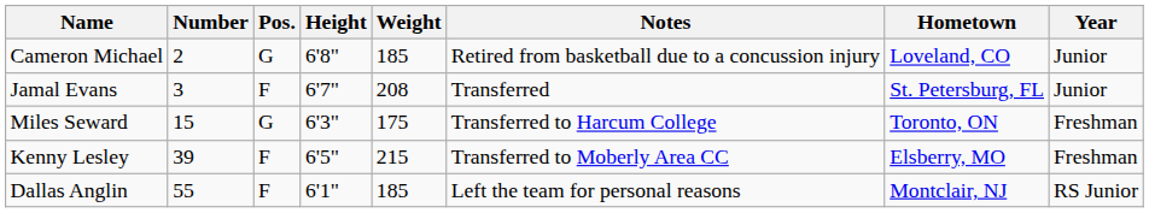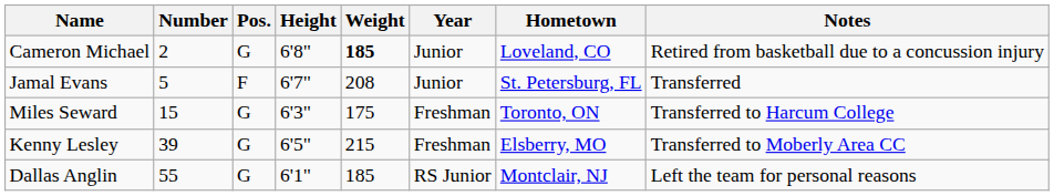 <table class="wikitable sortable" border="1">
 <tr>
 <th>Name</th>
 <th>Number</th>
 <th>Pos.</th>
 <th>Height</th>
 <th>Weight</th>
+<th>Year</th>
+<th>Hometown</th>
 <th class="unsortable">Notes</th>
-<th>Hometown</th>
-<th>Year</th>
 </tr>
 <tr>
 <td>Cameron Michael</td>
 <td>2</td>
 <td>G</td>
 <td>6'8"</td>
-<td>185</td>
+<td><strong>185</strong></td>
+<td>Junior</td>
+<td><a href='#'>Loveland, CO</a></td>
 <td>Retired from basketball due to a concussion injury</td>
-<td><a href='#'>Loveland, CO</a></td>
-<td>Junior</td>
 </tr>
 <tr>
 <td>Jamal Evans</td>
-<td>3</td>
+<td>5</td>
 <td>F</td>
 <td>6'7"</td>
 <td>208</td>
+<td>Junior</td>
+<td><a href='#'>St. Petersburg, FL</a></td>
 <td>Transferred</td>
-<td><a href='#'>St. Petersburg, FL</a></td>
-<td>Junior</td>
 </tr>
 <tr>
 <td>Miles Seward</td>
 <td>15</td>
 <td>G</td>
 <td>6'3"</td>
 <td>175</td>
+<td>Freshman</td>
+<td><a href='#'>Toronto, ON</a></td>
 <td>Transferred to <a href='#'>Harcum College</a></td>
-<td><a href='#'>Toronto, ON</a></td>
-<td>Freshman</td>
 </tr>
 <tr>
 <td>Kenny Lesley</td>
 <td>39</td>
-<td>F</td>
+<td>G</td>
 <td>6'5"</td>
 <td>215</td>
+<td>Freshman</td>
+<td><a href='#'>Elsberry, MO</a></td>
 <td>Transferred to <a href='#'>Moberly Area CC</a></td>
-<td><a href='#'>Elsberry, MO</a></td>
-<td>Freshman</td>
 </tr>
 <tr>
 <td>Dallas Anglin</td>
 <td>55</td>
-<td>F</td>
+<td>G</td>
 <td>6'1"</td>
 <td>185</td>
+<td>RS Junior</td>
+<td><a href='#'>Montclair, NJ</a></td>
 <td>Left the team for personal reasons</td>
-<td><a href='#'>Montclair, NJ</a></td>
-<td>RS Junior</td>
 </tr>
 </table>
